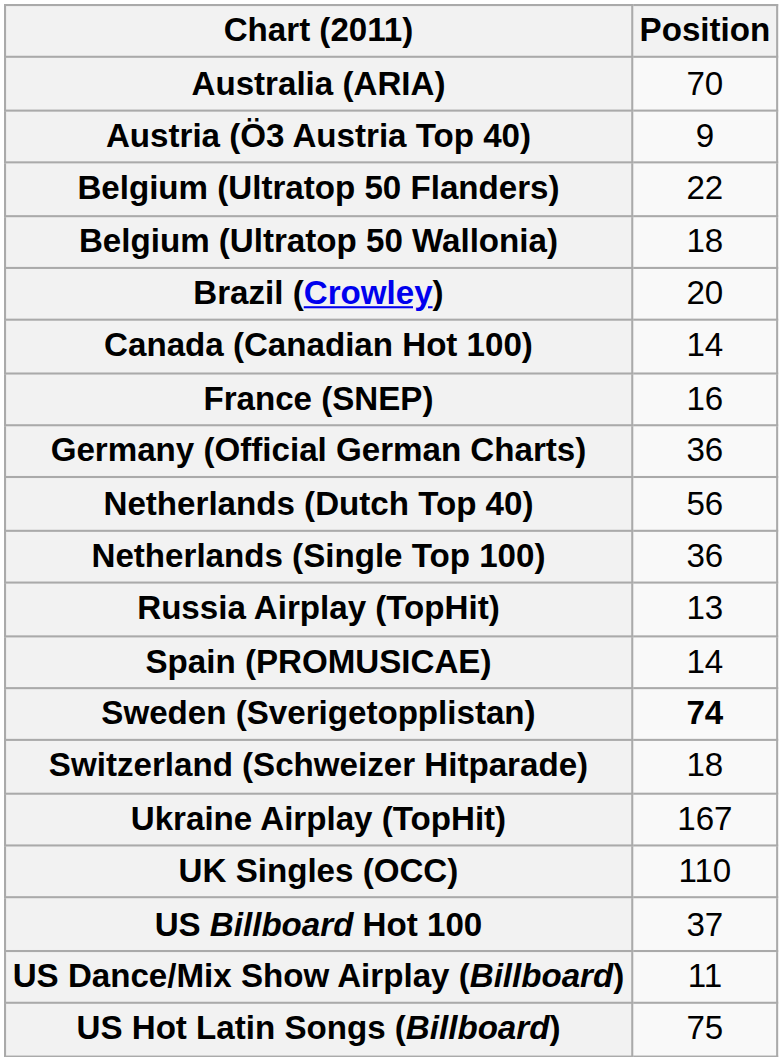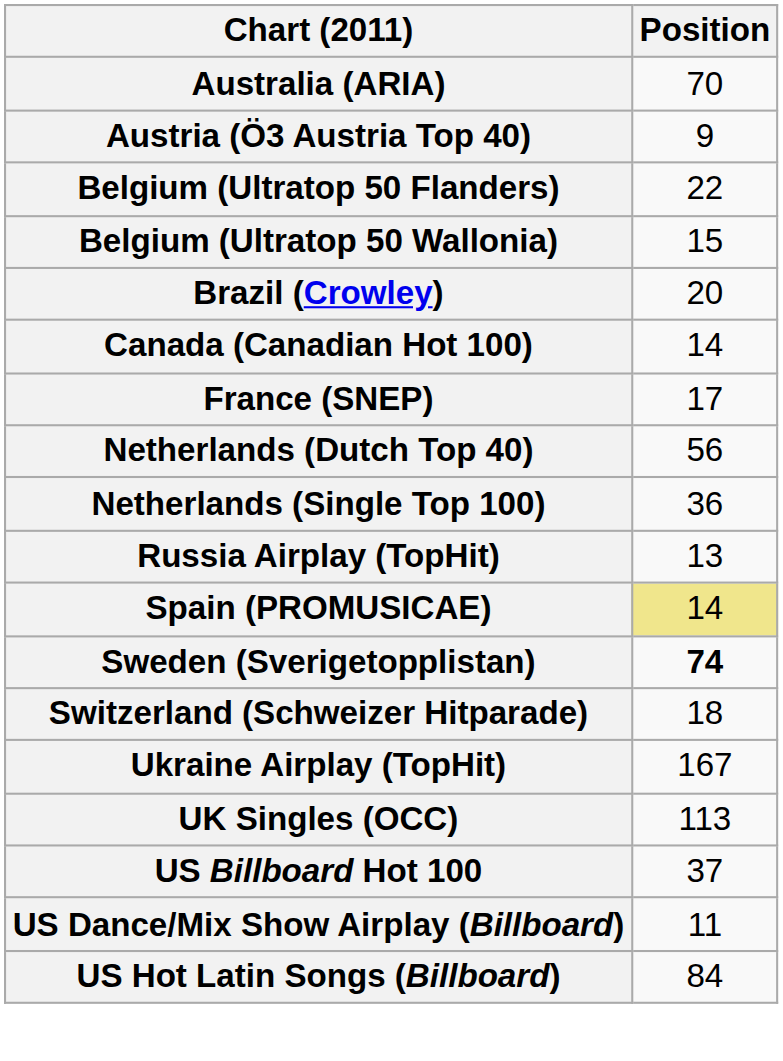 <table class="wikitable sortable plainrowheaders" style="text-align:center">
 <tr>
 <th scope="col">Chart (2011)</th>
 <th scope="col">Position</th>
 </tr>
 <tr>
 <th scope="row">Australia (ARIA)</th>
 <td>70</td>
 </tr>
 <tr>
 <th scope="row">Austria (Ö3 Austria Top 40)</th>
 <td>9</td>
 </tr>
 <tr>
 <th scope="row">Belgium (Ultratop 50 Flanders)</th>
 <td>22</td>
 </tr>
 <tr>
 <th scope="row">Belgium (Ultratop 50 Wallonia)</th>
-<td>18</td>
+<td>15</td>
 </tr>
 <tr>
 <th scope="row">Brazil (<a href='#'>Crowley</a>)</th>
 <td>20</td>
 </tr>
 <tr>
 <th scope="row">Canada (Canadian Hot 100)</th>
 <td>14</td>
 </tr>
 <tr>
 <th scope="row">France (SNEP)</th>
-<td>16</td>
-</tr>
-<tr>
-<th scope="row">Germany (Official German Charts)</th>
-<td>36</td>
+<td>17</td>
 </tr>
 <tr>
 <th scope="row">Netherlands (Dutch Top 40)</th>
 <td>56</td>
 </tr>
 <tr>
 <th scope="row">Netherlands (Single Top 100)</th>
 <td>36</td>
 </tr>
 <tr>
 <th scope="row">Russia Airplay (TopHit)</th>
 <td>13</td>
 </tr>
 <tr>
 <th scope="row">Spain (PROMUSICAE)</th>
-<td>14</td>
+<td style="background: khaki;">14</td>
 </tr>
 <tr>
 <th scope="row">Sweden (Sverigetopplistan)</th>
 <td><strong>74</strong></td>
 </tr>
 <tr>
 <th scope="row">Switzerland (Schweizer Hitparade)</th>
 <td>18</td>
 </tr>
 <tr>
 <th scope="row">Ukraine Airplay (TopHit)</th>
 <td>167</td>
 </tr>
 <tr>
 <th scope="row">UK Singles (OCC)</th>
-<td>110</td>
+<td>113</td>
 </tr>
 <tr>
 <th scope="row">US <em>Billboard</em> Hot 100</th>
 <td>37</td>
 </tr>
 <tr>
 <th scope="row">US Dance/Mix Show Airplay (<em>Billboard</em>)</th>
 <td>11</td>
 </tr>
 <tr>
 <th scope="row">US Hot Latin Songs (<em>Billboard</em>)</th>
-<td>75</td>
+<td>84</td>
 </tr>
 </table>
